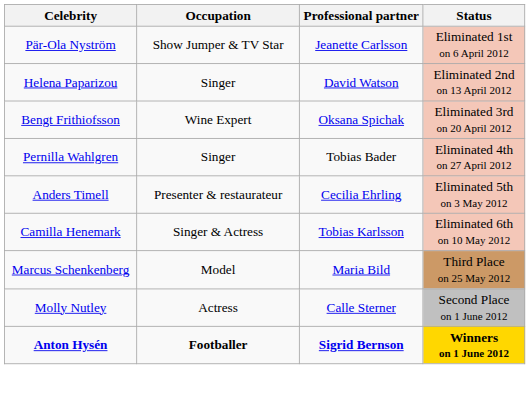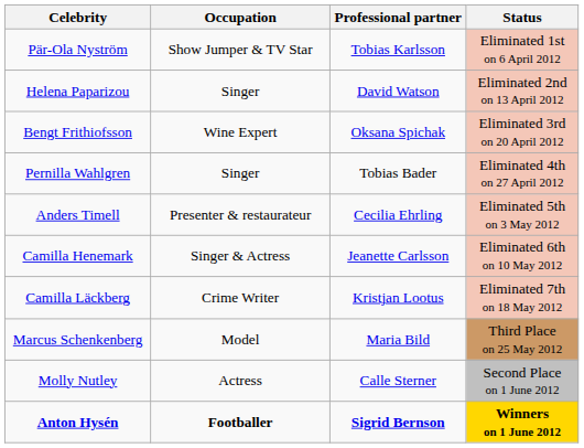 <table class="wikitable" align=center border="2" cellpadding="3" cellspacing="0" style="text-align:center; font-size:95%">
 <tr>
 <th width="145">Celebrity</th>
 <th width="180">Occupation</th>
 <th width="135">Professional partner</th>
 <th width="110">Status</th>
 </tr>
 <tr>
 <td><a href='#'>Pär-Ola Nyström</a></td>
 <td>Show Jumper & TV Star</td>
-<td><a href='#'>Jeanette Carlsson</a></td>
+<td><a href='#'>Tobias Karlsson</a></td>
 <td bgcolor="#F4C7B8">Eliminated 1st<br><small>on 6 April 2012</small></td>
 </tr>
 <tr>
 <td><a href='#'>Helena Paparizou</a></td>
 <td>Singer</td>
 <td><a href='#'>David Watson</a></td>
 <td bgcolor="#F4C7B8">Eliminated 2nd<br><small>on 13 April 2012</small></td>
 </tr>
 <tr>
 <td><a href='#'>Bengt Frithiofsson</a></td>
 <td>Wine Expert</td>
 <td><a href='#'>Oksana Spichak</a></td>
 <td bgcolor="#F4C7B8">Eliminated 3rd<br><small>on 20 April 2012</small></td>
 </tr>
 <tr>
 <td><a href='#'>Pernilla Wahlgren</a></td>
 <td>Singer</td>
 <td>Tobias Bader</td>
 <td bgcolor="#F4C7B8">Eliminated 4th<br><small>on 27 April 2012</small></td>
 </tr>
 <tr>
 <td><a href='#'>Anders Timell</a></td>
 <td>Presenter & restaurateur</td>
 <td><a href='#'>Cecilia Ehrling</a></td>
 <td bgcolor="#F4C7B8">Eliminated 5th<br><small>on 3 May 2012</small></td>
 </tr>
 <tr>
 <td><a href='#'>Camilla Henemark</a></td>
 <td>Singer & Actress</td>
-<td><a href='#'>Tobias Karlsson</a></td>
+<td><a href='#'>Jeanette Carlsson</a></td>
 <td bgcolor="#F4C7B8">Eliminated 6th<br><small>on 10 May 2012</small></td>
+</tr>
+<tr>
+<td><a href='#'>Camilla Läckberg</a></td>
+<td>Crime Writer</td>
+<td><a href='#'>Kristjan Lootus</a></td>
+<td bgcolor="#F4C7B8">Eliminated 7th<br><small>on 18 May 2012</small></td>
 </tr>
 <tr>
 <td><a href='#'>Marcus Schenkenberg</a></td>
 <td>Model</td>
 <td><a href='#'>Maria Bild</a></td>
 <td bgcolor="#cc9966">Third Place<br><small>on 25 May 2012</small></td>
 </tr>
 <tr>
 <td><a href='#'>Molly Nutley</a></td>
 <td>Actress</td>
 <td><a href='#'>Calle Sterner</a></td>
 <td bgcolor="silver">Second Place<br><small>on 1 June 2012</small></td>
 </tr>
 <tr>
 <td><strong><a href='#'>Anton Hysén</a></strong></td>
 <td><strong>Footballer</strong></td>
 <td><strong><a href='#'>Sigrid Bernson</a></strong></td>
 <td bgcolor="gold"><strong>Winners<br><small>on 1 June 2012</small></strong></td>
 </tr>
 </table>
